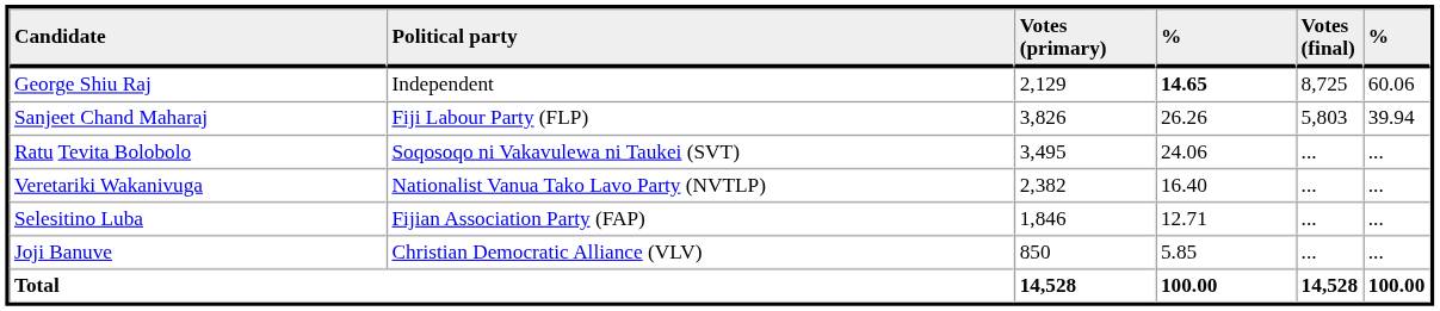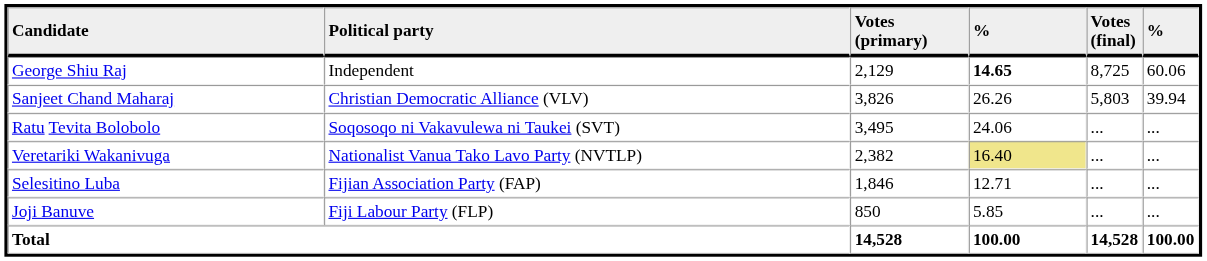 <table table width="70%" border="1" align="center" cellpadding=3 cellspacing=0 style="margin:5px; border:3px solid;">
 <tr>
 <td td width="27%" style="border-bottom:3px solid; background:#efefef;"><strong>Candidate</strong></td>
 <td td width="45%" style="border-bottom:3px solid; background:#efefef;"><strong>Political party</strong></td>
 <td td width="10%" style="border-bottom:3px solid; background:#efefef;"><strong>Votes<br>(primary)</strong></td>
 <td td width="10%" style="border-bottom:3px solid; background:#efefef;"><strong>%</strong></td>
 <td td width="4%" style="border-bottom:3px solid; background:#efefef;"><strong>Votes<br>(final)</strong></td>
 <td td width="4%" style="border-bottom:3px solid; background:#efefef;"><strong>%</strong></td>
 </tr>
 <tr>
 <td><a href='#'>George Shiu Raj</a></td>
 <td>Independent</td>
 <td>2,129</td>
 <td><strong>14.65</strong></td>
 <td>8,725</td>
 <td>60.06</td>
 </tr>
 <tr>
 <td><a href='#'>Sanjeet Chand Maharaj</a></td>
-<td><a href='#'>Fiji Labour Party</a> (FLP)</td>
+<td><a href='#'>Christian Democratic Alliance</a> (VLV)</td>
 <td>3,826</td>
 <td>26.26</td>
 <td>5,803</td>
 <td>39.94</td>
 </tr>
 <tr>
 <td><a href='#'>Ratu</a> <a href='#'>Tevita Bolobolo</a></td>
 <td><a href='#'>Soqosoqo ni Vakavulewa ni Taukei</a> (SVT)</td>
 <td>3,495</td>
 <td>24.06</td>
 <td>...</td>
 <td>...</td>
 </tr>
 <tr>
 <td><a href='#'>Veretariki Wakanivuga</a></td>
 <td><a href='#'>Nationalist Vanua Tako Lavo Party</a> (NVTLP)</td>
 <td>2,382</td>
-<td>16.40</td>
+<td style="background: khaki;">16.40</td>
 <td>...</td>
 <td>...</td>
 </tr>
 <tr>
 <td><a href='#'>Selesitino Luba</a></td>
 <td><a href='#'>Fijian Association Party</a> (FAP)</td>
 <td>1,846</td>
 <td>12.71</td>
 <td>...</td>
 <td>...</td>
 </tr>
 <tr>
 <td><a href='#'>Joji Banuve</a></td>
-<td><a href='#'>Christian Democratic Alliance</a> (VLV)</td>
+<td><a href='#'>Fiji Labour Party</a> (FLP)</td>
 <td>850</td>
 <td>5.85</td>
 <td>...</td>
 <td>...</td>
 </tr>
 <tr>
 <td colspan=2><strong>Total</strong></td>
 <td><strong>14,528</strong></td>
 <td><strong>100.00</strong></td>
 <td><strong>14,528</strong></td>
 <td><strong>100.00</strong></td>
 </tr>
 <tr>
 </tr>
 </table>
